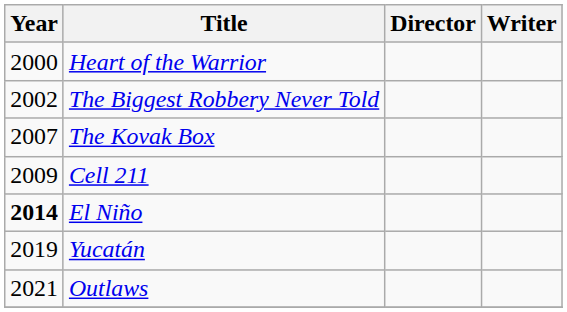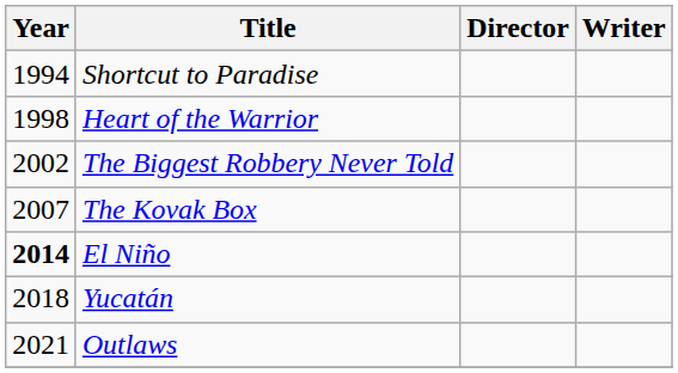 <table class="wikitable sortable">
 <tr>
 <th>Year</th>
 <th>Title</th>
 <th>Director</th>
 <th>Writer</th>
 </tr>
 <tr>
-<td>2000</td>
+<td>1994</td>
+<td><em>Shortcut to Paradise</em></td>
+<td></td>
+<td></td>
+</tr>
+<tr>
+<td>1998</td>
 <td><em><a href='#'>Heart of the Warrior</a></em></td>
 <td></td>
 <td></td>
 </tr>
 <tr>
 <td>2002</td>
 <td><em><a href='#'>The Biggest Robbery Never Told</a></em></td>
 <td></td>
 <td></td>
 </tr>
 <tr>
 <td>2007</td>
 <td><em><a href='#'>The Kovak Box</a></em></td>
 <td></td>
 <td></td>
 </tr>
 <tr>
-<td>2009</td>
-<td><em><a href='#'>Cell 211</a></em></td>
-<td></td>
-<td></td>
-</tr>
-<tr>
 <td><strong>2014</strong></td>
 <td><em><a href='#'>El Niño</a></em></td>
 <td></td>
 <td></td>
 </tr>
 <tr>
-<td>2019</td>
+<td>2018</td>
 <td><em><a href='#'>Yucatán</a></em></td>
 <td></td>
 <td></td>
 </tr>
 <tr>
 <td>2021</td>
 <td><em><a href='#'>Outlaws</a></em></td>
 <td></td>
 <td></td>
 </tr>
 <tr>
 </tr>
 </table>
